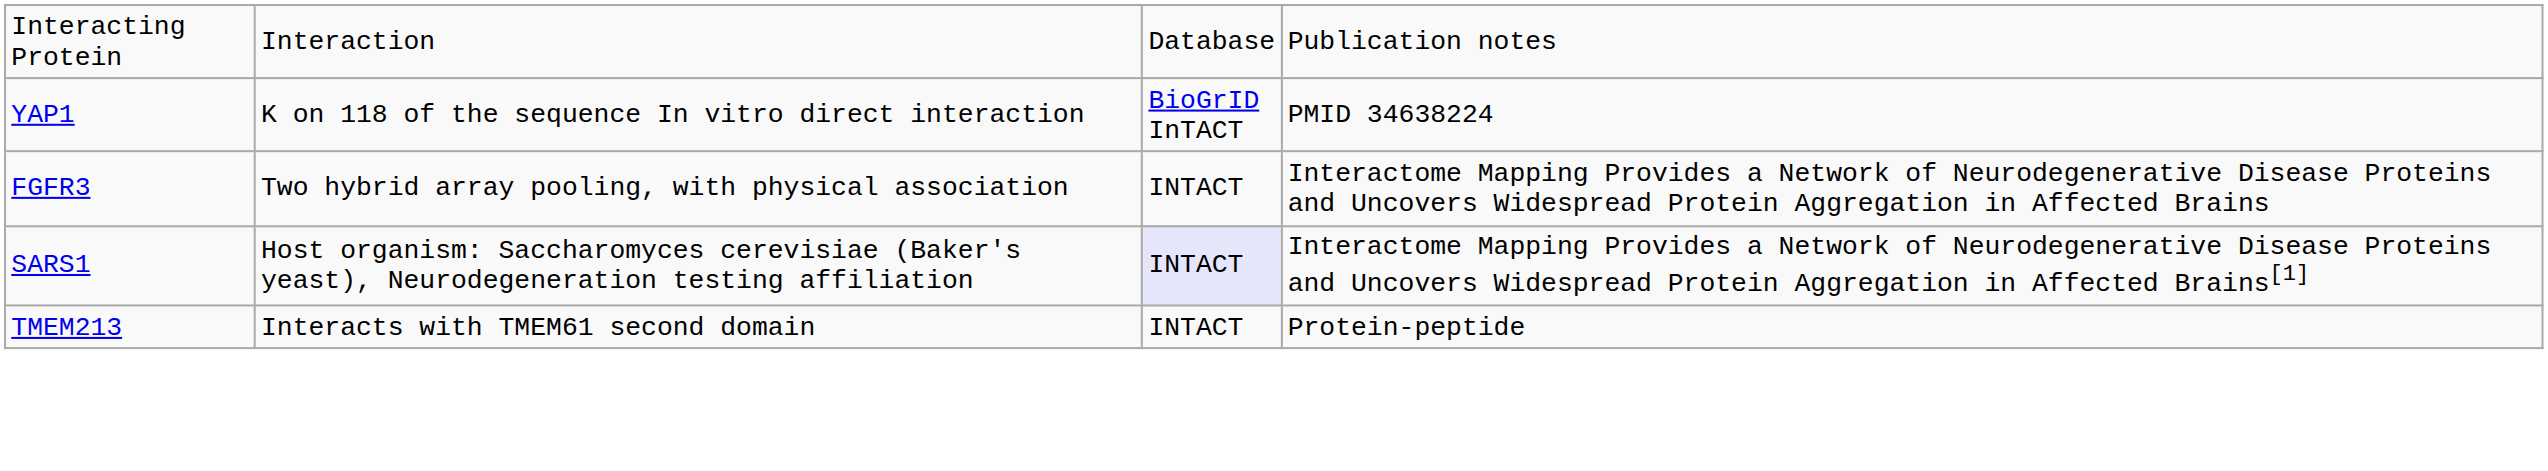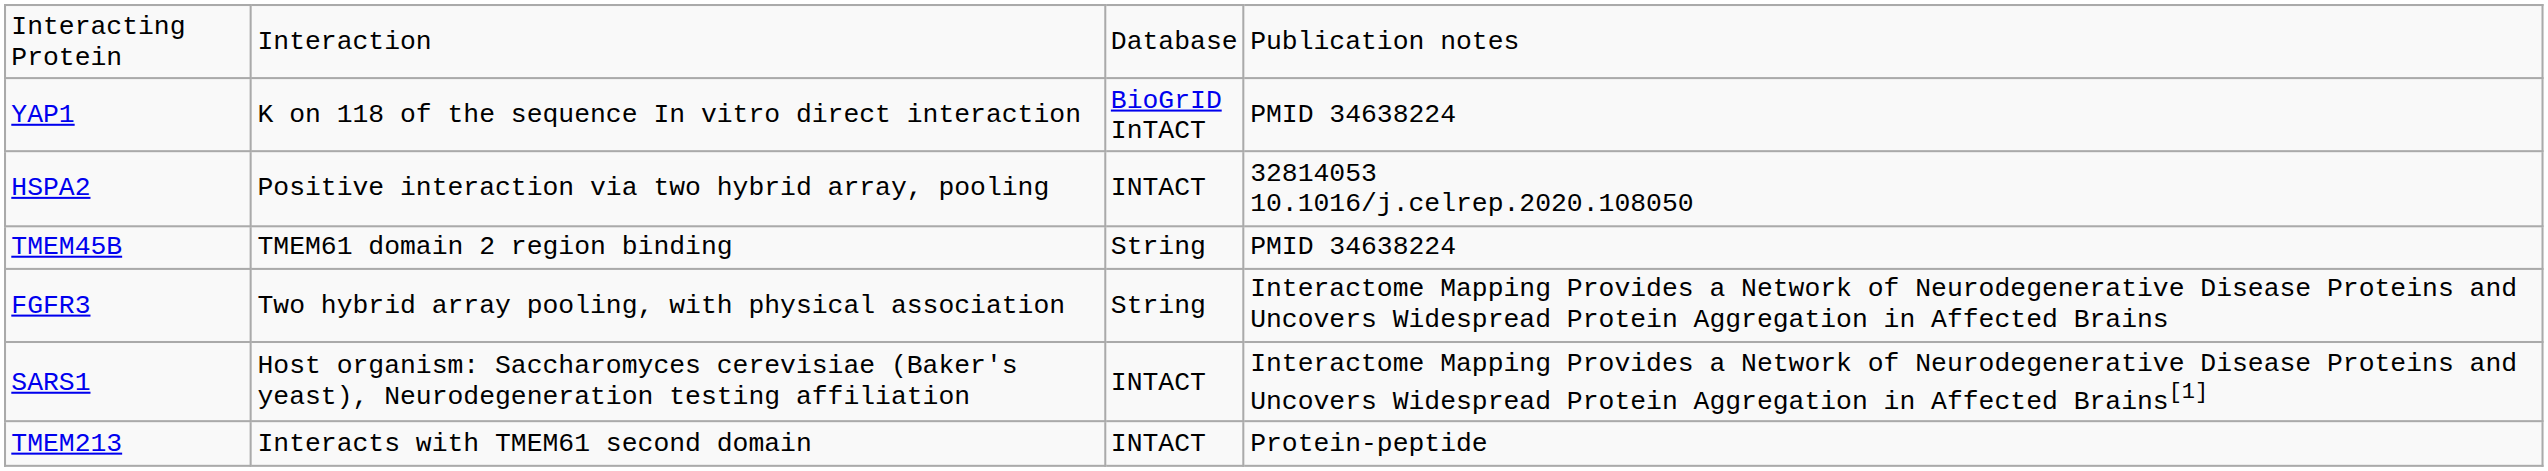 <table class="wikitable">
 <tr>
 <td>Interacting Protein</td>
 <td>Interaction</td>
 <td>Database</td>
 <td>Publication notes</td>
 </tr>
 <tr>
 <td><a href='#'>YAP1</a></td>
 <td>K on 118 of the sequence In vitro direct interaction</td>
 <td><a href='#'>BioGrID</a><br>InTACT</td>
 <td>PMID 34638224</td>
 </tr>
 <tr>
+<td><a href='#'>HSPA2</a></td>
+<td>Positive interaction via two hybrid array, pooling</td>
+<td>INTACT</td>
+<td>32814053<br>10.1016/j.celrep.2020.108050</td>
+</tr>
+<tr>
+<td><a href='#'>TMEM45B</a></td>
+<td>TMEM61 domain 2 region binding</td>
+<td>String</td>
+<td>PMID 34638224</td>
+</tr>
+<tr>
 <td><a href='#'>FGFR3</a></td>
 <td>Two hybrid array pooling, with physical association</td>
-<td>INTACT</td>
+<td>String</td>
 <td>Interactome Mapping Provides a Network of Neurodegenerative Disease Proteins and Uncovers Widespread Protein Aggregation in Affected Brains</td>
 </tr>
 <tr>
 <td><a href='#'>SARS1</a></td>
 <td>Host organism: Saccharomyces cerevisiae (Baker's yeast), Neurodegeneration testing affiliation</td>
-<td style="background: lavender;">INTACT</td>
+<td>INTACT</td>
 <td>Interactome Mapping Provides a Network of Neurodegenerative Disease Proteins and Uncovers Widespread Protein Aggregation in Affected Brains<sup>[1]</sup></td>
 </tr>
 <tr>
 <td><a href='#'>TMEM213</a></td>
 <td>Interacts with TMEM61 second domain</td>
 <td>INTACT</td>
 <td>Protein-peptide</td>
 </tr>
 </table>
